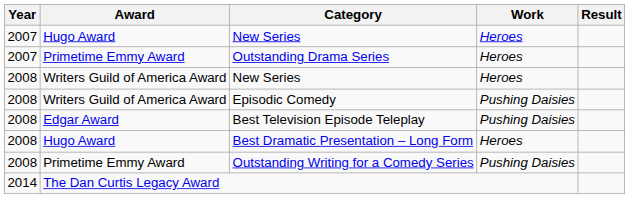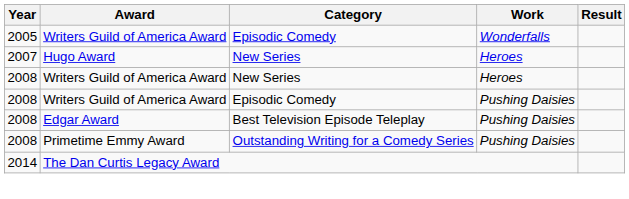 <table class="wikitable sortable">
 <tr>
 <th>Year</th>
 <th>Award</th>
 <th>Category</th>
 <th>Work</th>
 <th>Result</th>
 </tr>
 <tr>
+<td>2005</td>
+<td><a href='#'>Writers Guild of America Award</a></td>
+<td><a href='#'>Episodic Comedy</a></td>
+<td><em><a href='#'>Wonderfalls</a></em></td>
+<td></td>
+</tr>
+<tr>
 <td>2007</td>
 <td><a href='#'>Hugo Award</a></td>
 <td><a href='#'>New Series</a></td>
 <td><em><a href='#'>Heroes</a></em></td>
-<td></td>
-</tr>
-<tr>
-<td>2007</td>
-<td><a href='#'>Primetime Emmy Award</a></td>
-<td><a href='#'>Outstanding Drama Series</a></td>
-<td><em>Heroes</em></td>
 <td></td>
 </tr>
 <tr>
 <td>2008</td>
 <td>Writers Guild of America Award</td>
 <td>New Series</td>
 <td><em>Heroes</em></td>
 <td></td>
 </tr>
 <tr>
 <td>2008</td>
 <td>Writers Guild of America Award</td>
 <td>Episodic Comedy</td>
 <td><em>Pushing Daisies</em></td>
 <td></td>
 </tr>
 <tr>
 <td>2008</td>
 <td><a href='#'>Edgar Award</a></td>
 <td>Best Television Episode Teleplay</td>
 <td><em>Pushing Daisies</em></td>
 <td></td>
 </tr>
 <tr>
 <td>2008</td>
-<td><a href='#'>Hugo Award</a></td>
-<td><a href='#'>Best Dramatic Presentation – Long Form</a></td>
-<td><em>Heroes</em></td>
-<td></td>
-</tr>
-<tr>
-<td>2008</td>
 <td>Primetime Emmy Award</td>
 <td><a href='#'>Outstanding Writing for a Comedy Series</a></td>
 <td><em>Pushing Daisies</em></td>
 <td></td>
 </tr>
 <tr>
 <td>2014</td>
 <td colspan=3><a href='#'>The Dan Curtis Legacy Award</a></td>
 <td></td>
 </tr>
 </table>
